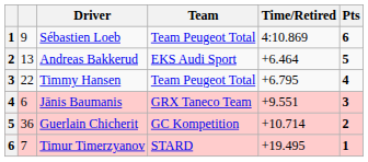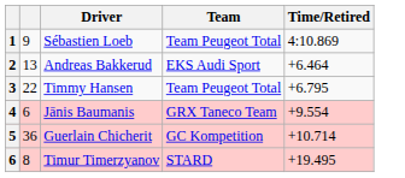 <table class=wikitable style="font-size:95%">
 <tr>
 <th></th>
 <th></th>
 <th>Driver</th>
 <th>Team</th>
 <th>Time/Retired</th>
-<th>Pts</th>
 </tr>
 <tr>
 <th>1</th>
 <td>9</td>
 <td> <a href='#'>Sébastien Loeb</a></td>
 <td><a href='#'>Team Peugeot Total</a></td>
 <td>4:10.869</td>
-<td><strong>6</strong></td>
 </tr>
 <tr>
 <th>2</th>
 <td>13</td>
 <td> <a href='#'>Andreas Bakkerud</a></td>
 <td><a href='#'>EKS Audi Sport</a></td>
 <td>+6.464</td>
-<td><strong>5</strong></td>
 </tr>
 <tr>
 <th>3</th>
 <td>22</td>
 <td> <a href='#'>Timmy Hansen</a></td>
 <td><a href='#'>Team Peugeot Total</a></td>
 <td>+6.795</td>
-<td><strong>4</strong></td>
 </tr>
 <tr style="background:#ffcccc;">
 <th>4</th>
 <td>6</td>
 <td> <a href='#'>Jānis Baumanis</a></td>
 <td><a href='#'>GRX Taneco Team</a></td>
-<td>+9.551</td>
-<td><strong>3</strong></td>
+<td>+9.554</td>
 </tr>
 <tr style="background:#ffcccc;">
 <th>5</th>
 <td>36</td>
 <td> <a href='#'>Guerlain Chicherit</a></td>
 <td><a href='#'>GC Kompetition</a></td>
 <td>+10.714</td>
-<td><strong>2</strong></td>
 </tr>
 <tr style="background:#ffcccc;">
 <th>6</th>
-<td>7</td>
+<td>8</td>
 <td> <a href='#'>Timur Timerzyanov</a></td>
 <td><a href='#'>STARD</a></td>
 <td>+19.495</td>
-<td><strong>1</strong></td>
 </tr>
 </table>
